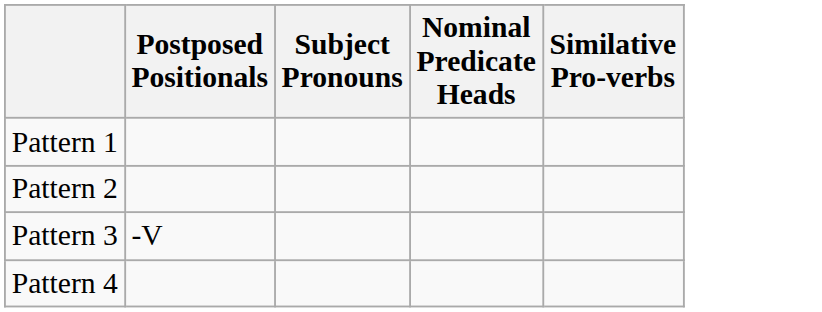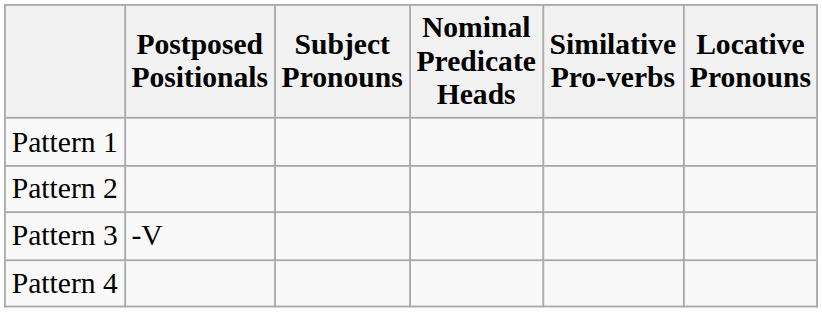 <table class="wikitable">
 <tr>
 <th></th>
 <th>Postposed<br> Positionals</th>
 <th>Subject<br> Pronouns</th>
 <th>Nominal<br> Predicate<br> Heads</th>
 <th>Similative<br> Pro-verbs</th>
+<th>Locative<br> Pronouns</th>
 </tr>
 <tr>
 <td>Pattern 1</td>
+<td></td>
 <td></td>
 <td></td>
 <td></td>
 <td></td>
 </tr>
 <tr>
 <td>Pattern 2</td>
 <td></td>
 <td></td>
 <td></td>
 <td></td>
+<td></td>
 </tr>
 <tr>
 <td>Pattern 3</td>
 <td>-V</td>
+<td></td>
 <td></td>
 <td></td>
 <td></td>
 </tr>
 <tr>
 <td>Pattern 4</td>
 <td></td>
 <td></td>
 <td></td>
 <td></td>
+<td></td>
 </tr>
 </table>
